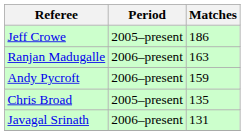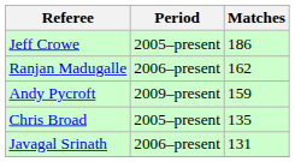 <table class=wikitable>
 <tr>
 <th>Referee</th>
 <th>Period</th>
 <th>Matches</th>
 </tr>
 <tr style="background:#cfc;">
 <td> <a href='#'>Jeff Crowe</a></td>
 <td>2005–present</td>
 <td>186</td>
 </tr>
 <tr style="background:#cfc;">
 <td> <a href='#'>Ranjan Madugalle</a></td>
 <td>2006–present</td>
-<td>163</td>
+<td>162</td>
 </tr>
 <tr style="background:#cfc;">
 <td> <a href='#'>Andy Pycroft</a></td>
-<td>2006–present</td>
+<td>2009–present</td>
 <td>159</td>
 </tr>
 <tr style="background:#cfc;">
 <td> <a href='#'>Chris Broad</a></td>
 <td>2005–present</td>
 <td>135</td>
 </tr>
 <tr style="background:#CFC;">
 <td> <a href='#'>Javagal Srinath</a></td>
 <td>2006–present</td>
 <td>131</td>
 </tr>
 <tr>
 </tr>
 </table>
